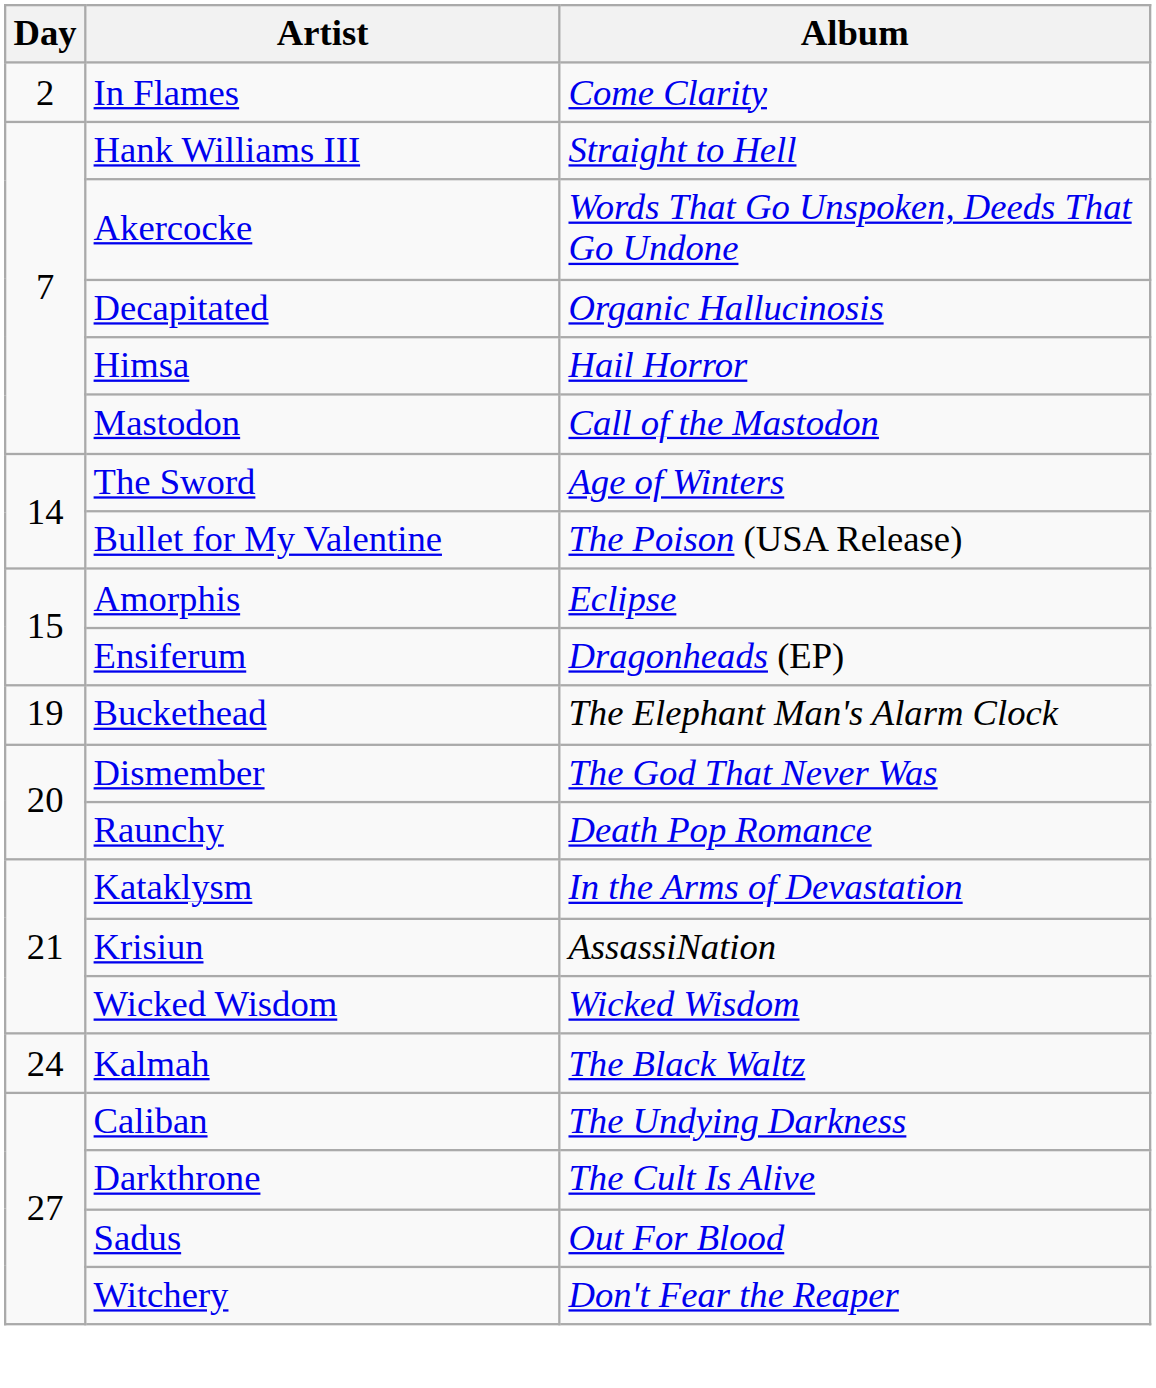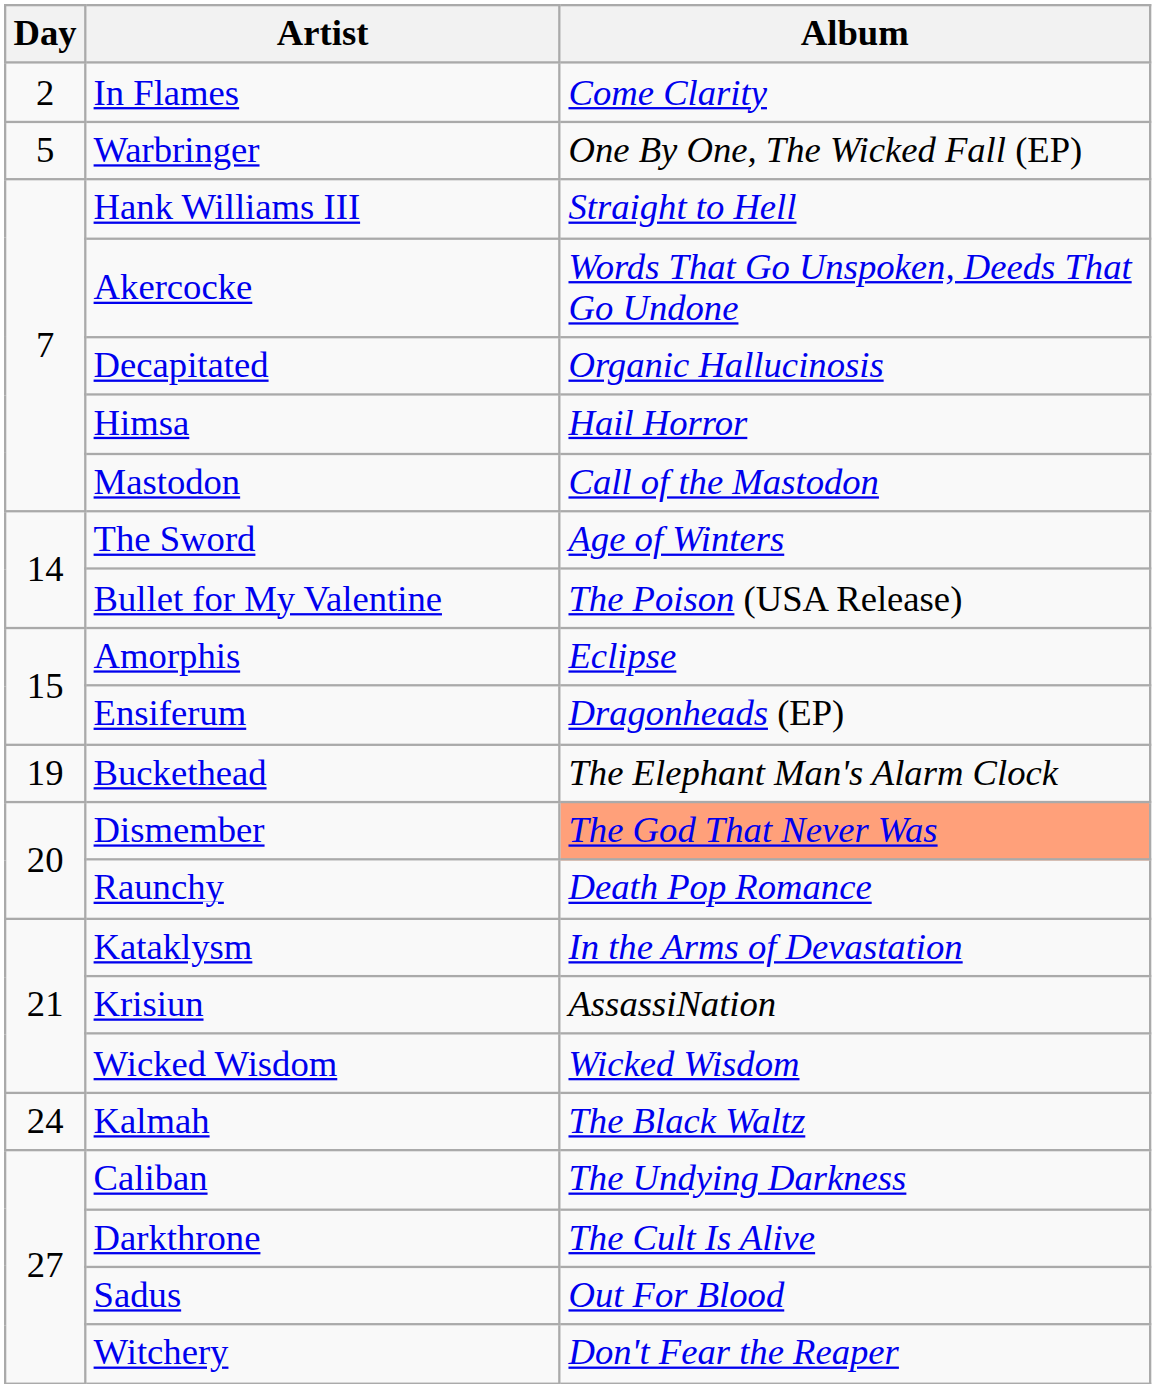 <table class="wikitable" border="1">
 <tr>
 <th>Day</th>
 <th width="200">Artist</th>
 <th width="250">Album</th>
 </tr>
 <tr>
 <td align="center" rowspan="1">2</td>
 <td><a href='#'>In Flames</a></td>
 <td><em><a href='#'>Come Clarity</a></em></td>
+</tr>
+<tr>
+<td align="center" rowspan="1">5</td>
+<td><a href='#'>Warbringer</a></td>
+<td><em>One By One, The Wicked Fall</em> (EP)</td>
 </tr>
 <tr>
 <td align="center" rowspan="5">7</td>
 <td><a href='#'>Hank Williams III</a></td>
 <td><a href='#'><em>Straight to Hell</em></a></td>
 </tr>
 <tr>
 <td><a href='#'>Akercocke</a></td>
 <td><em><a href='#'>Words That Go Unspoken, Deeds That Go Undone</a></em></td>
 </tr>
 <tr>
 <td><a href='#'>Decapitated</a></td>
 <td><em><a href='#'>Organic Hallucinosis</a></em></td>
 </tr>
 <tr>
 <td><a href='#'>Himsa</a></td>
 <td><em><a href='#'>Hail Horror</a></em></td>
 </tr>
 <tr>
 <td><a href='#'>Mastodon</a></td>
 <td><em><a href='#'>Call of the Mastodon</a></em></td>
 </tr>
 <tr>
 <td align="center" rowspan="2">14</td>
 <td><a href='#'>The Sword</a></td>
 <td><em><a href='#'>Age of Winters</a></em></td>
 </tr>
 <tr>
 <td><a href='#'>Bullet for My Valentine</a></td>
 <td><em><a href='#'>The Poison</a></em> (USA Release)</td>
 </tr>
 <tr>
 <td align="center" rowspan="2">15</td>
 <td><a href='#'>Amorphis</a></td>
 <td><em><a href='#'>Eclipse</a></em></td>
 </tr>
 <tr>
 <td><a href='#'>Ensiferum</a></td>
 <td><em><a href='#'>Dragonheads</a></em> (EP)</td>
 </tr>
 <tr>
 <td align="center" rowspan="1">19</td>
 <td><a href='#'>Buckethead</a></td>
 <td><em>The Elephant Man's Alarm Clock</em></td>
 </tr>
 <tr>
 <td align="center" rowspan="2">20</td>
 <td><a href='#'>Dismember</a></td>
-<td><em><a href='#'>The God That Never Was</a></em></td>
+<td style="background: lightsalmon;"><em><a href='#'>The God That Never Was</a></em></td>
 </tr>
 <tr>
 <td><a href='#'>Raunchy</a></td>
 <td><em><a href='#'>Death Pop Romance</a></em></td>
 </tr>
 <tr>
 <td align="center" rowspan="3">21</td>
 <td><a href='#'>Kataklysm</a></td>
 <td><em><a href='#'>In the Arms of Devastation</a></em></td>
 </tr>
 <tr>
 <td><a href='#'>Krisiun</a></td>
 <td><em>AssassiNation</em></td>
 </tr>
 <tr>
 <td><a href='#'>Wicked Wisdom</a></td>
 <td><em><a href='#'>Wicked Wisdom</a></em></td>
 </tr>
 <tr>
 <td align="center" rowspan="1">24</td>
 <td><a href='#'>Kalmah</a></td>
 <td><em><a href='#'>The Black Waltz</a></em></td>
 </tr>
 <tr>
 <td align="center" rowspan="4">27</td>
 <td><a href='#'>Caliban</a></td>
 <td><em><a href='#'>The Undying Darkness</a></em></td>
 </tr>
 <tr>
 <td><a href='#'>Darkthrone</a></td>
 <td><em><a href='#'>The Cult Is Alive</a></em></td>
 </tr>
 <tr>
 <td><a href='#'>Sadus</a></td>
 <td><em><a href='#'>Out For Blood</a></em></td>
 </tr>
 <tr>
 <td><a href='#'>Witchery</a></td>
 <td><em><a href='#'>Don't Fear the Reaper</a></em></td>
 </tr>
 </table>
